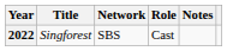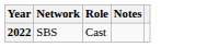 <table class="wikitable sortable plainrowheaders">
 <tr>
 <th scope="col">Year</th>
-<th scope="col">Title</th>
 <th scope="col">Network</th>
 <th scope="col">Role</th>
 <th scope="col">Notes</th>
 <th scope="col" class="unsortable"></th>
 </tr>
 <tr>
 <th scope="row">2022</th>
-<td><em>Singforest</em></td>
 <td>SBS</td>
 <td>Cast</td>
 <td></td>
 <td></td>
 </tr>
 </table>
